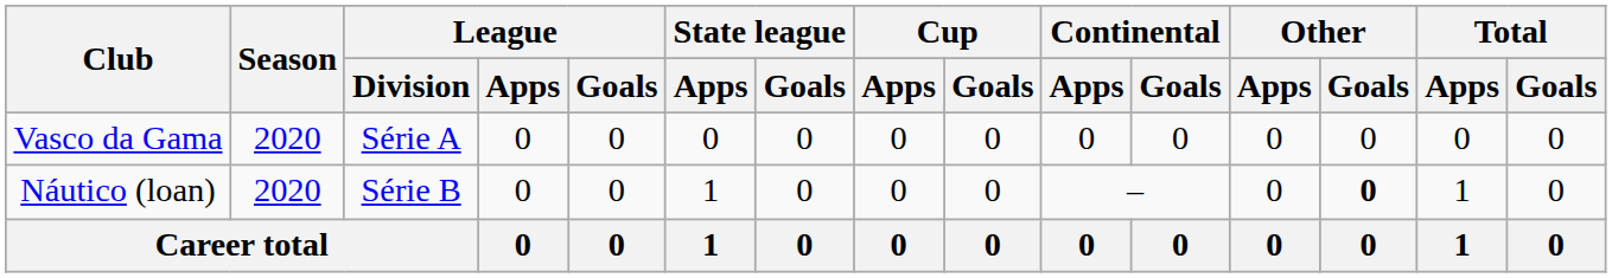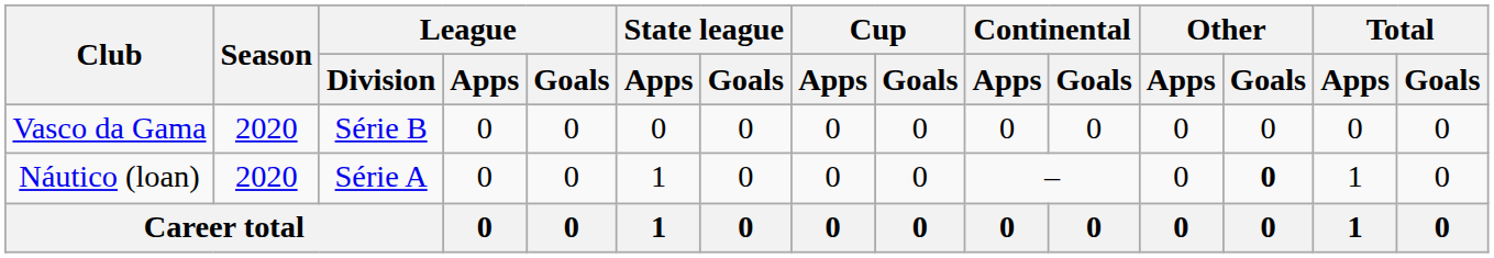 <table class="wikitable" style="text-align: center">
 <tr>
 <th rowspan="2">Club</th>
 <th rowspan="2">Season</th>
 <th colspan="3">League</th>
 <th colspan="2">State league</th>
 <th colspan="2">Cup</th>
 <th colspan="2">Continental</th>
 <th colspan="2">Other</th>
 <th colspan="2">Total</th>
 </tr>
 <tr>
 <th>Division</th>
 <th>Apps</th>
 <th>Goals</th>
 <th>Apps</th>
 <th>Goals</th>
 <th>Apps</th>
 <th>Goals</th>
 <th>Apps</th>
 <th>Goals</th>
 <th>Apps</th>
 <th>Goals</th>
 <th>Apps</th>
 <th>Goals</th>
 </tr>
 <tr>
 <td><a href='#'>Vasco da Gama</a></td>
 <td><a href='#'>2020</a></td>
-<td><a href='#'>Série A</a></td>
+<td><a href='#'>Série B</a></td>
 <td>0</td>
 <td>0</td>
 <td>0</td>
 <td>0</td>
 <td>0</td>
 <td>0</td>
 <td>0</td>
 <td>0</td>
 <td>0</td>
 <td>0</td>
 <td>0</td>
 <td>0</td>
 </tr>
 <tr>
 <td><a href='#'>Náutico</a> (loan)</td>
 <td><a href='#'>2020</a></td>
-<td><a href='#'>Série B</a></td>
+<td><a href='#'>Série A</a></td>
 <td>0</td>
 <td>0</td>
 <td>1</td>
 <td>0</td>
 <td>0</td>
 <td>0</td>
 <td colspan="2">–</td>
 <td>0</td>
 <td><strong>0</strong></td>
 <td>1</td>
 <td>0</td>
 </tr>
 <tr>
 <th colspan="3"><strong>Career total</strong></th>
 <th>0</th>
 <th>0</th>
 <th>1</th>
 <th>0</th>
 <th>0</th>
 <th>0</th>
 <th>0</th>
 <th>0</th>
 <th>0</th>
 <th>0</th>
 <th>1</th>
 <th>0</th>
 </tr>
 </table>
